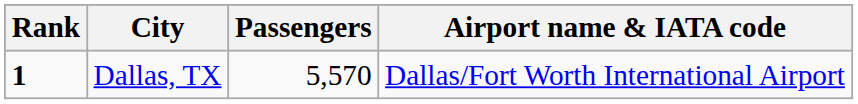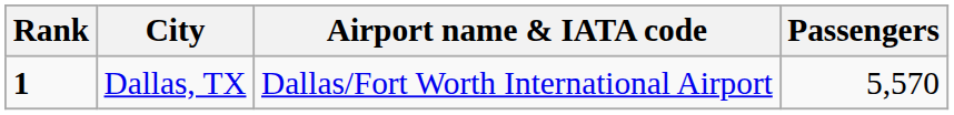 <table class="wikitable">
 <tr>
 <th>Rank</th>
 <th>City</th>
+<th>Airport name & IATA code</th>
 <th>Passengers</th>
-<th>Airport name & IATA code</th>
 </tr>
 <tr>
 <td><strong>1</strong></td>
 <td><a href='#'>Dallas, TX</a></td>
+<td><a href='#'>Dallas/Fort Worth International Airport</a></td>
 <td align="right">5,570</td>
-<td><a href='#'>Dallas/Fort Worth International Airport</a></td>
 </tr>
 </table>
